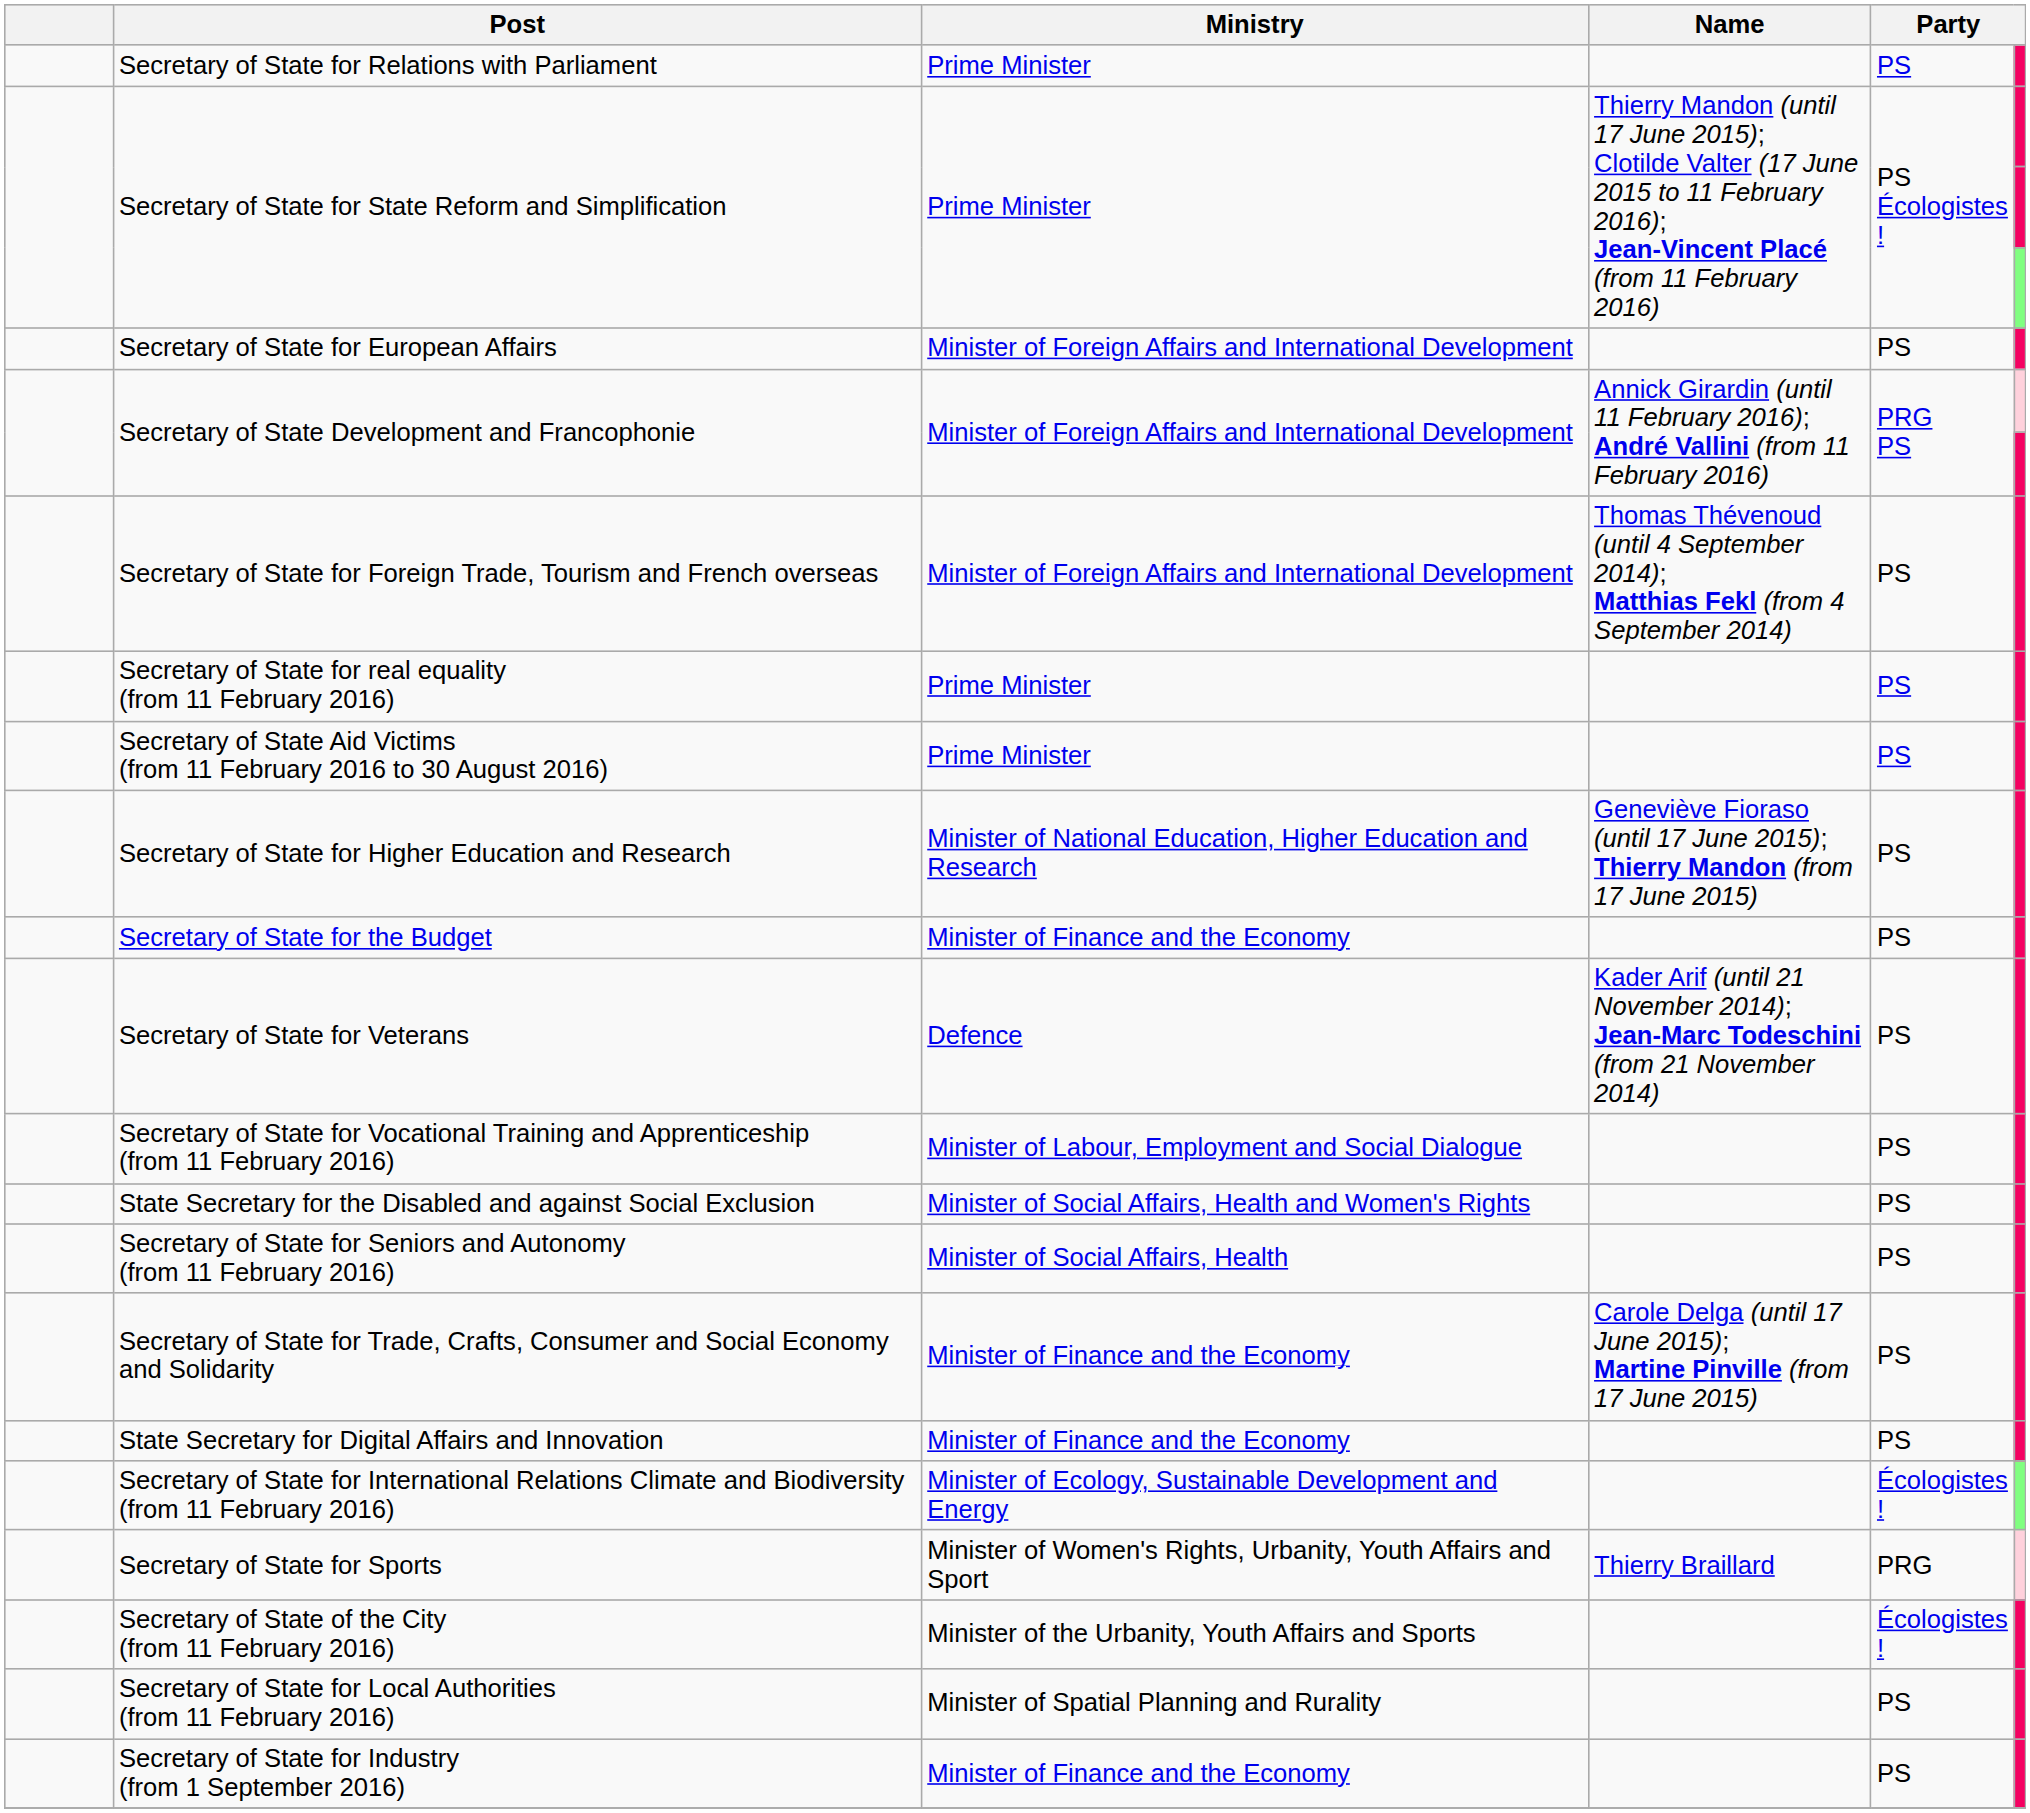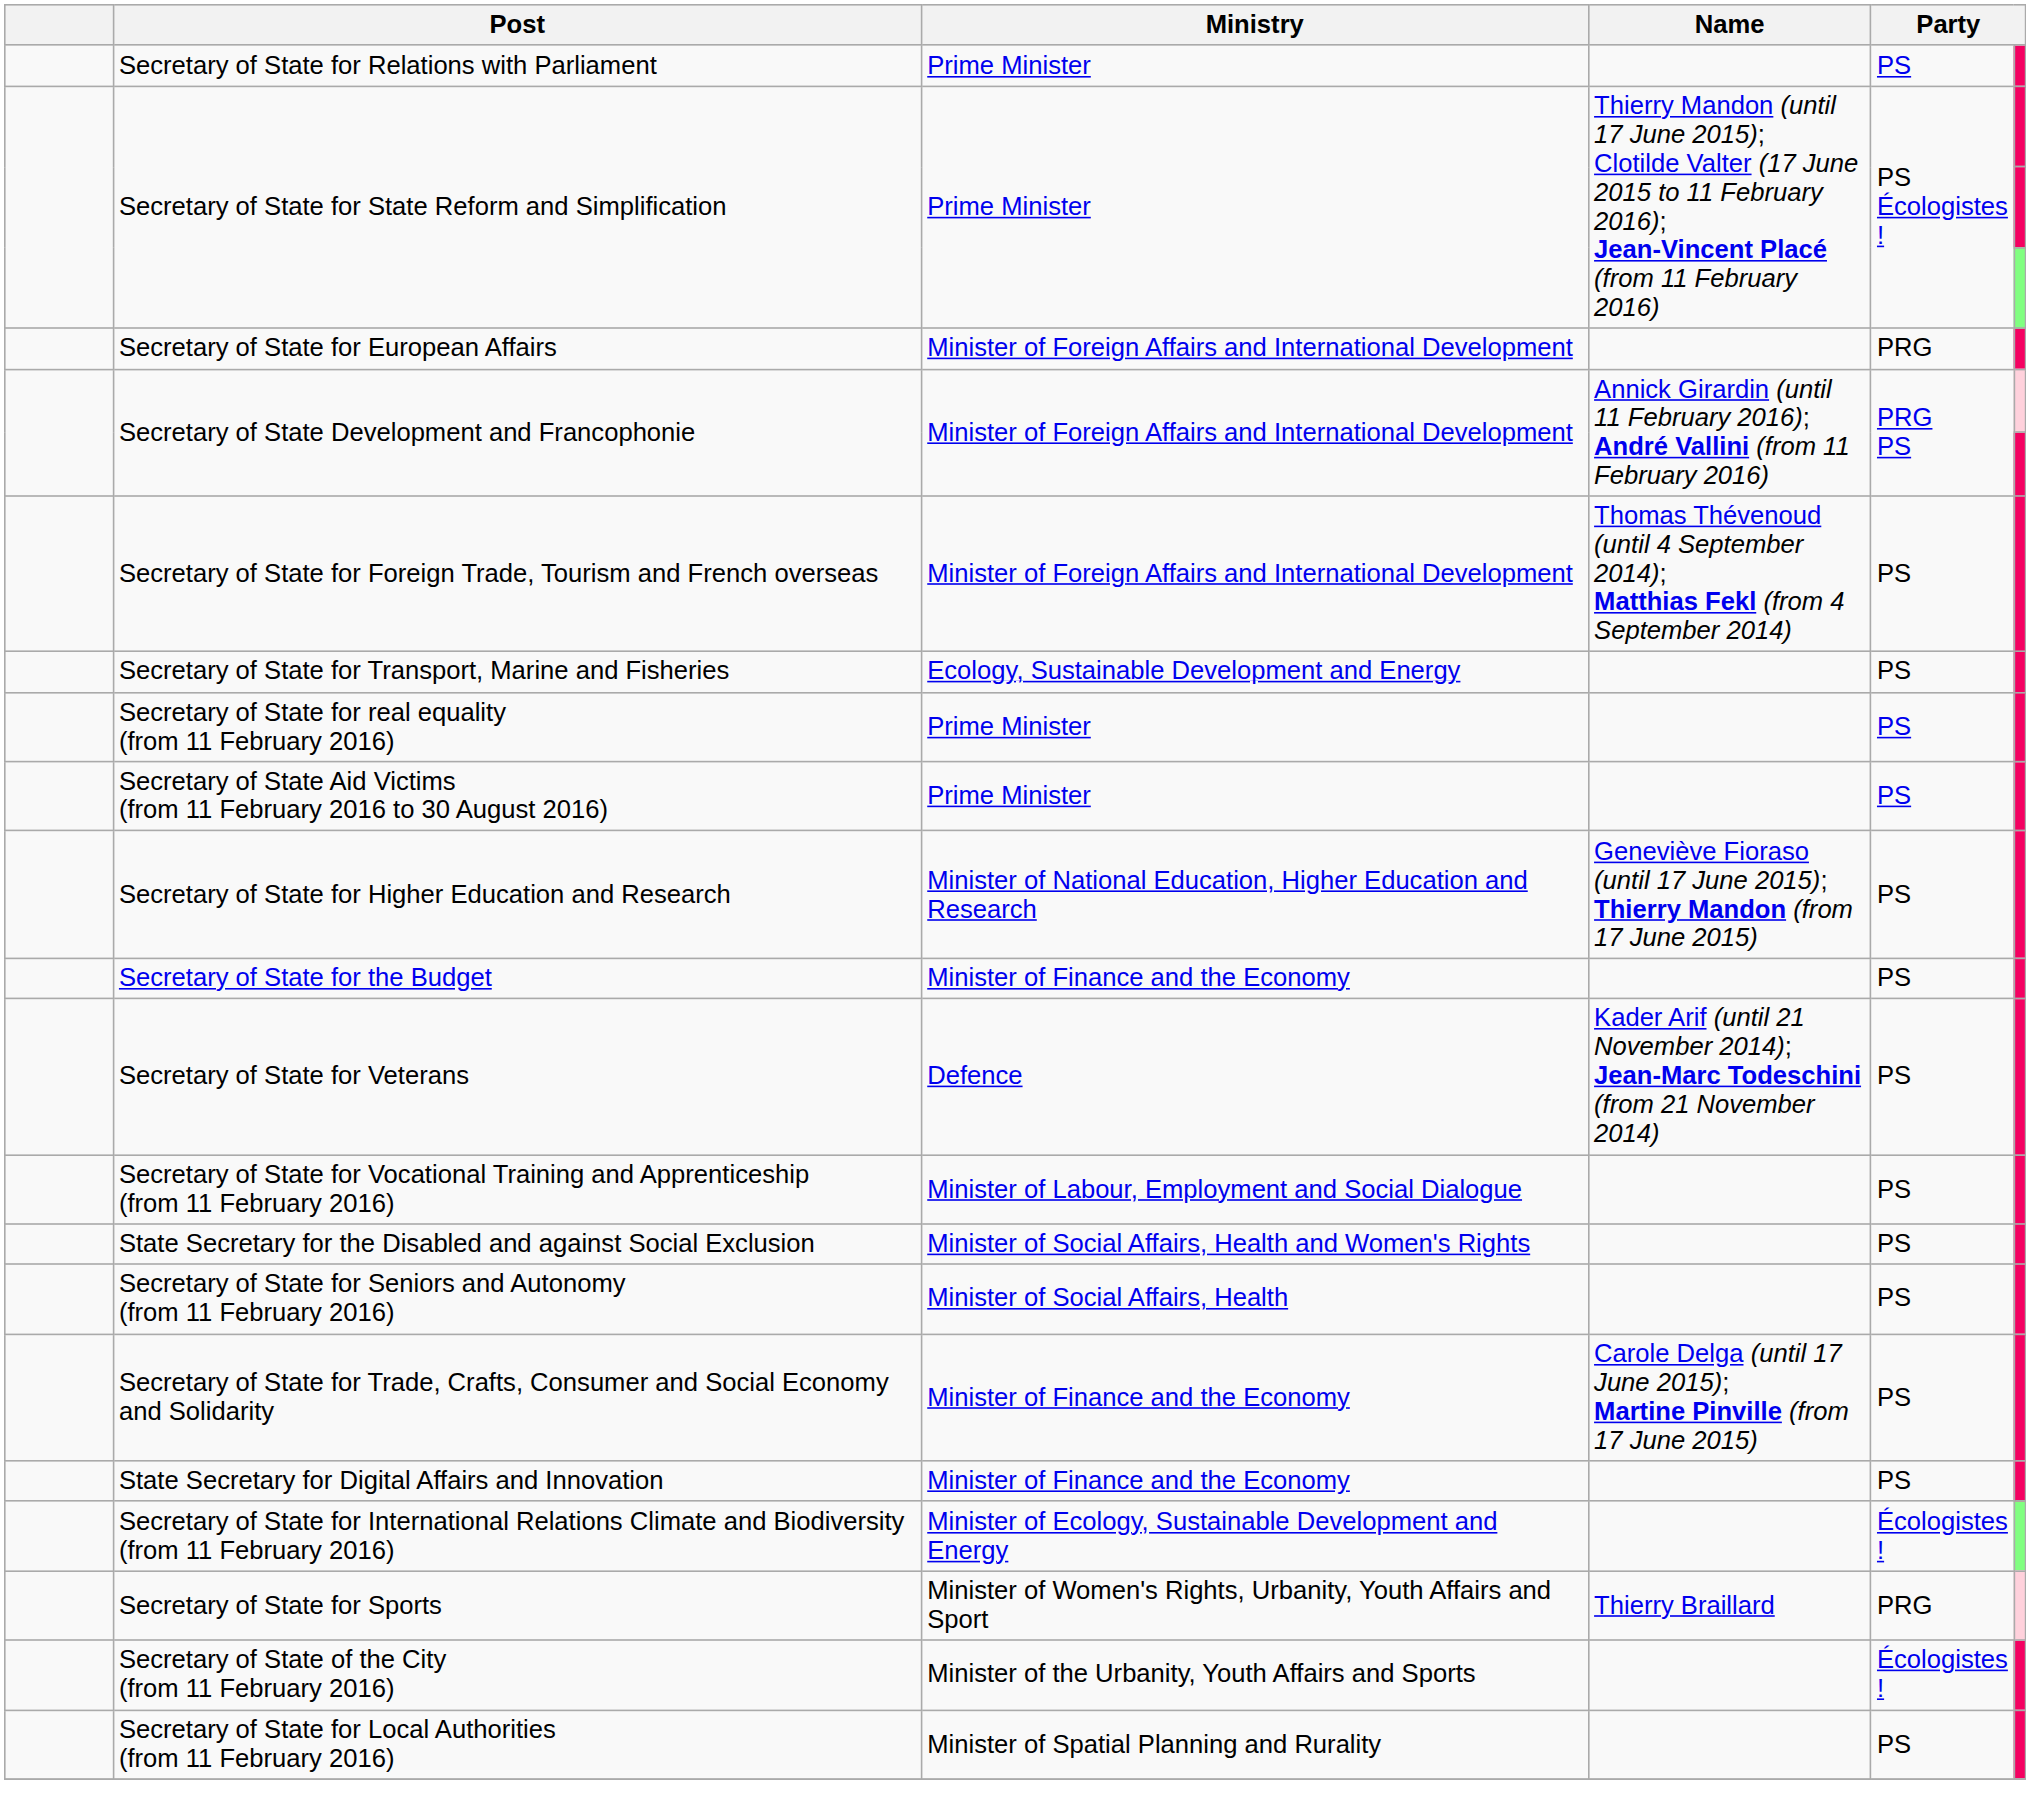 <table class="wikitable sortable" style="width:100%;">
 <tr>
 <th class="unsortable"></th>
 <th width=40%>Post</th>
 <th width=33%>Ministry</th>
 <th width=14%>Name</th>
 <th colspan="2" width="7%">Party</th>
 </tr>
 <tr>
 <td></td>
 <td>Secretary of State for Relations with Parliament</td>
 <td><a href='#'>Prime Minister</a></td>
 <td></td>
 <td><a href='#'>PS</a></td>
 <td style="width:1px;; background:#F40061;"></td>
 </tr>
 <tr>
 <td rowspan=3>  </td>
 <td rowspan=3>Secretary of State for State Reform and Simplification</td>
 <td rowspan=3><a href='#'>Prime Minister</a></td>
 <td rowspan=3><a href='#'>Thierry Mandon</a> <em>(until 17 June 2015)</em>;<br><a href='#'>Clotilde Valter</a> <em>(17 June 2015 to 11 February 2016)</em>;<br><strong><a href='#'>Jean-Vincent Placé</a></strong> <em>(from 11 February 2016)</em></td>
 <td rowspan=3>PS <br><a href='#'>Écologistes !</a></td>
 <td style="width:1px;; background:#F40061;"></td>
 </tr>
 <tr>
 <td style="width:1px;; background:#F40061;"></td>
 </tr>
 <tr>
 <td style="width:1px;; background:#80FF80;"></td>
 </tr>
 <tr>
 <td></td>
 <td>Secretary of State for European Affairs</td>
 <td><a href='#'>Minister of Foreign Affairs and International Development</a></td>
 <td></td>
-<td>PS</td>
+<td>PRG</td>
 <td style="width:1px;; background:#F40061;"></td>
 </tr>
 <tr>
 <td rowspan=2> </td>
 <td rowspan=2>Secretary of State Development and Francophonie</td>
 <td rowspan=2><a href='#'>Minister of Foreign Affairs and International Development</a></td>
 <td rowspan=2><a href='#'>Annick Girardin</a> <em>(until 11 February 2016)</em>;<br><strong><a href='#'>André Vallini</a></strong> <em>(from 11 February 2016)</em></td>
 <td rowspan=2><a href='#'>PRG</a><br><a href='#'>PS</a></td>
 <td style="width:1px;; background:#ffd1dc;"></td>
 </tr>
 <tr>
 <td style="width:1px;; background:#F40061;"></td>
 </tr>
 <tr>
 <td><br></td>
 <td>Secretary of State for Foreign Trade, Tourism and French overseas</td>
 <td><a href='#'>Minister of Foreign Affairs and International Development</a></td>
 <td><a href='#'>Thomas Thévenoud</a> <em>(until 4 September 2014)</em>;<br><strong><a href='#'>Matthias Fekl</a></strong> <em>(from 4 September 2014)</em></td>
+<td>PS</td>
+<td style="width:1px;; background:#F40061;"></td>
+</tr>
+<tr>
+<td></td>
+<td>Secretary of State for Transport, Marine and Fisheries</td>
+<td><a href='#'>Ecology, Sustainable Development and Energy</a></td>
+<td></td>
 <td>PS</td>
 <td style="width:1px;; background:#F40061;"></td>
 </tr>
 <tr>
 <td></td>
 <td>Secretary of State for real equality<br>(from 11 February 2016)</td>
 <td><a href='#'>Prime Minister</a></td>
 <td></td>
 <td><a href='#'>PS</a></td>
 <td style="width:1px;; background:#F40061;"></td>
 </tr>
 <tr>
 <td></td>
 <td>Secretary of State Aid Victims<br>(from 11 February 2016 to 30 August 2016)</td>
 <td><a href='#'>Prime Minister</a></td>
 <td></td>
 <td><a href='#'>PS</a></td>
 <td style="width:1px;; background:#F40061;"></td>
 </tr>
 <tr>
 <td><br></td>
 <td>Secretary of State for Higher Education and Research</td>
 <td><a href='#'>Minister of National Education, Higher Education and Research</a></td>
 <td><a href='#'>Geneviève Fioraso</a> <em>(until 17 June 2015)</em>;<br><strong><a href='#'>Thierry Mandon</a></strong> <em>(from 17 June 2015)</em></td>
 <td>PS</td>
 <td style="width:1px;; background:#F40061;"></td>
 </tr>
 <tr>
 <td></td>
 <td><a href='#'>Secretary of State for the Budget</a></td>
 <td><a href='#'>Minister of Finance and the Economy</a></td>
 <td></td>
 <td>PS</td>
 <td style="width:1px;; background:#F40061;"></td>
 </tr>
 <tr>
 <td><br></td>
 <td>Secretary of State for Veterans</td>
 <td><a href='#'>Defence</a></td>
 <td><a href='#'>Kader Arif</a> <em>(until 21 November 2014)</em>;<br><strong><a href='#'>Jean-Marc Todeschini</a></strong> <em>(from 21 November 2014)</em></td>
 <td>PS</td>
 <td style="width:1px;; background:#F40061;"></td>
 </tr>
 <tr>
 <td></td>
 <td>Secretary of State for Vocational Training and Apprenticeship <br>(from 11 February 2016)</td>
 <td><a href='#'>Minister of Labour, Employment and Social Dialogue</a></td>
 <td></td>
 <td>PS</td>
 <td style="width:1px;; background:#F40061;"></td>
 </tr>
 <tr>
 <td></td>
 <td>State Secretary for the Disabled and against Social Exclusion</td>
 <td><a href='#'>Minister of Social Affairs, Health and Women's Rights</a></td>
 <td></td>
 <td>PS</td>
 <td style="width:1px;; background:#F40061;"></td>
 </tr>
 <tr>
 <td></td>
 <td>Secretary of State for Seniors and Autonomy<br>(from 11 February 2016)</td>
 <td><a href='#'>Minister of Social Affairs, Health</a></td>
 <td></td>
 <td>PS</td>
 <td style="width:1px;; background:#F40061;"></td>
 </tr>
 <tr>
 <td><br></td>
 <td>Secretary of State for Trade, Crafts, Consumer and Social Economy and Solidarity</td>
 <td><a href='#'>Minister of Finance and the Economy</a></td>
 <td><a href='#'>Carole Delga</a> <em>(until 17 June 2015)</em>;<br><strong><a href='#'>Martine Pinville</a></strong> <em>(from 17 June 2015)</em></td>
 <td>PS</td>
 <td style="width:1px;; background:#F40061;"></td>
 </tr>
 <tr>
 <td></td>
 <td>State Secretary for Digital Affairs and Innovation</td>
 <td><a href='#'>Minister of Finance and the Economy</a></td>
 <td></td>
 <td>PS</td>
 <td style="width:1px;; background:#F40061;"></td>
 </tr>
 <tr>
 <td></td>
 <td>Secretary of State for International Relations Climate and Biodiversity <br>(from 11 February 2016)</td>
 <td><a href='#'>Minister of Ecology, Sustainable Development and Energy</a></td>
 <td></td>
 <td><a href='#'>Écologistes !</a></td>
 <td style="width:1px;; background:#80FF80;"></td>
 </tr>
 <tr>
 <td></td>
 <td>Secretary of State for Sports</td>
 <td>Minister of Women's Rights, Urbanity, Youth Affairs and Sport</td>
 <td><a href='#'>Thierry Braillard</a></td>
 <td>PRG</td>
 <td style="width:1px;; background:#ffd1dc;"></td>
 </tr>
 <tr>
 <td></td>
 <td>Secretary of State of the City <br>(from 11 February 2016)</td>
 <td>Minister of the Urbanity, Youth Affairs and Sports</td>
 <td></td>
 <td><a href='#'>Écologistes !</a></td>
 <td style="width:1px;; background:#F40061;"></td>
 </tr>
 <tr>
 <td></td>
 <td>Secretary of State for Local Authorities <br>(from 11 February 2016)</td>
 <td>Minister of Spatial Planning and Rurality</td>
 <td></td>
 <td>PS</td>
 <td style="width:1px;; background:#F40061;"></td>
 </tr>
 <tr>
-<td></td>
-<td>Secretary of State for Industry <br>(from 1 September 2016)</td>
-<td><a href='#'>Minister of Finance and the Economy</a></td>
-<td></td>
-<td>PS</td>
-<td style="width:1px;; background:#F40061;"></td>
-</tr>
-<tr>
 </tr>
 </table>
